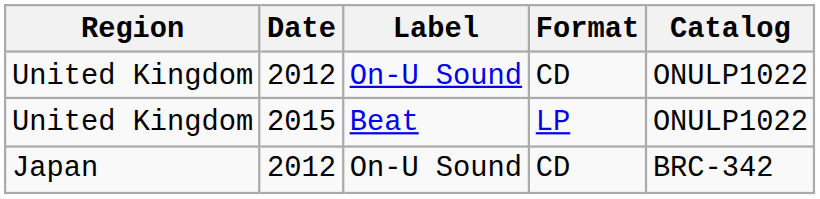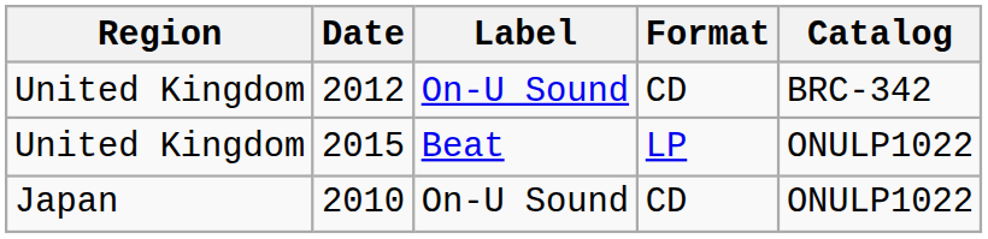 <table class="wikitable">
 <tr>
 <th>Region</th>
 <th>Date</th>
 <th>Label</th>
 <th>Format</th>
 <th>Catalog</th>
 </tr>
 <tr>
 <td>United Kingdom</td>
 <td>2012</td>
 <td><a href='#'>On-U Sound</a></td>
 <td>CD</td>
-<td>ONULP1022</td>
+<td>BRC-342</td>
 </tr>
 <tr>
 <td>United Kingdom</td>
 <td>2015</td>
 <td><a href='#'>Beat</a></td>
 <td><a href='#'>LP</a></td>
 <td>ONULP1022</td>
 </tr>
 <tr>
 <td>Japan</td>
-<td>2012</td>
+<td>2010</td>
 <td>On-U Sound</td>
 <td>CD</td>
-<td>BRC-342</td>
+<td>ONULP1022</td>
 </tr>
 </table>
